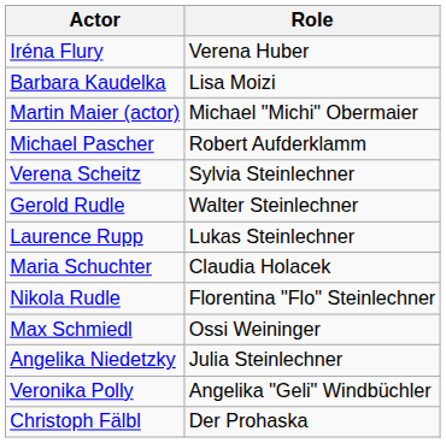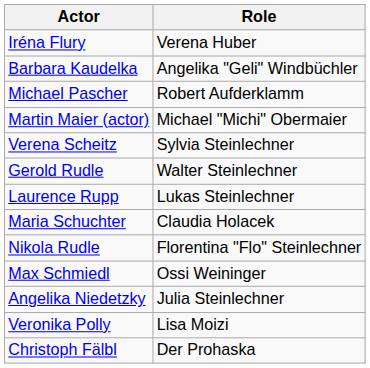 <table class="wikitable">
 <tr>
 <th>Actor</th>
 <th>Role</th>
 </tr>
 <tr>
 <td><a href='#'>Iréna Flury</a></td>
 <td>Verena Huber</td>
 </tr>
 <tr>
 <td><a href='#'>Barbara Kaudelka</a></td>
-<td>Lisa Moizi</td>
+<td>Angelika "Geli" Windbüchler</td>
+</tr>
+<tr>
+<td><a href='#'>Michael Pascher</a></td>
+<td>Robert Aufderklamm</td>
 </tr>
 <tr>
 <td><a href='#'>Martin Maier (actor)</a></td>
 <td>Michael "Michi" Obermaier</td>
-</tr>
-<tr>
-<td><a href='#'>Michael Pascher</a></td>
-<td>Robert Aufderklamm</td>
 </tr>
 <tr>
 <td><a href='#'>Verena Scheitz</a></td>
 <td>Sylvia Steinlechner</td>
 </tr>
 <tr>
 <td><a href='#'>Gerold Rudle</a></td>
 <td>Walter Steinlechner</td>
 </tr>
 <tr>
 <td><a href='#'>Laurence Rupp</a></td>
 <td>Lukas Steinlechner</td>
 </tr>
 <tr>
 <td><a href='#'>Maria Schuchter</a></td>
 <td>Claudia Holacek</td>
 </tr>
 <tr>
 <td><a href='#'>Nikola Rudle</a></td>
 <td>Florentina "Flo" Steinlechner</td>
 </tr>
 <tr>
 <td><a href='#'>Max Schmiedl</a></td>
 <td>Ossi Weininger</td>
 </tr>
 <tr>
 <td><a href='#'>Angelika Niedetzky</a></td>
 <td>Julia Steinlechner</td>
 </tr>
 <tr>
 <td><a href='#'>Veronika Polly</a></td>
-<td>Angelika "Geli" Windbüchler</td>
+<td>Lisa Moizi</td>
 </tr>
 <tr>
 <td><a href='#'>Christoph Fälbl</a></td>
 <td>Der Prohaska</td>
 </tr>
 </table>
